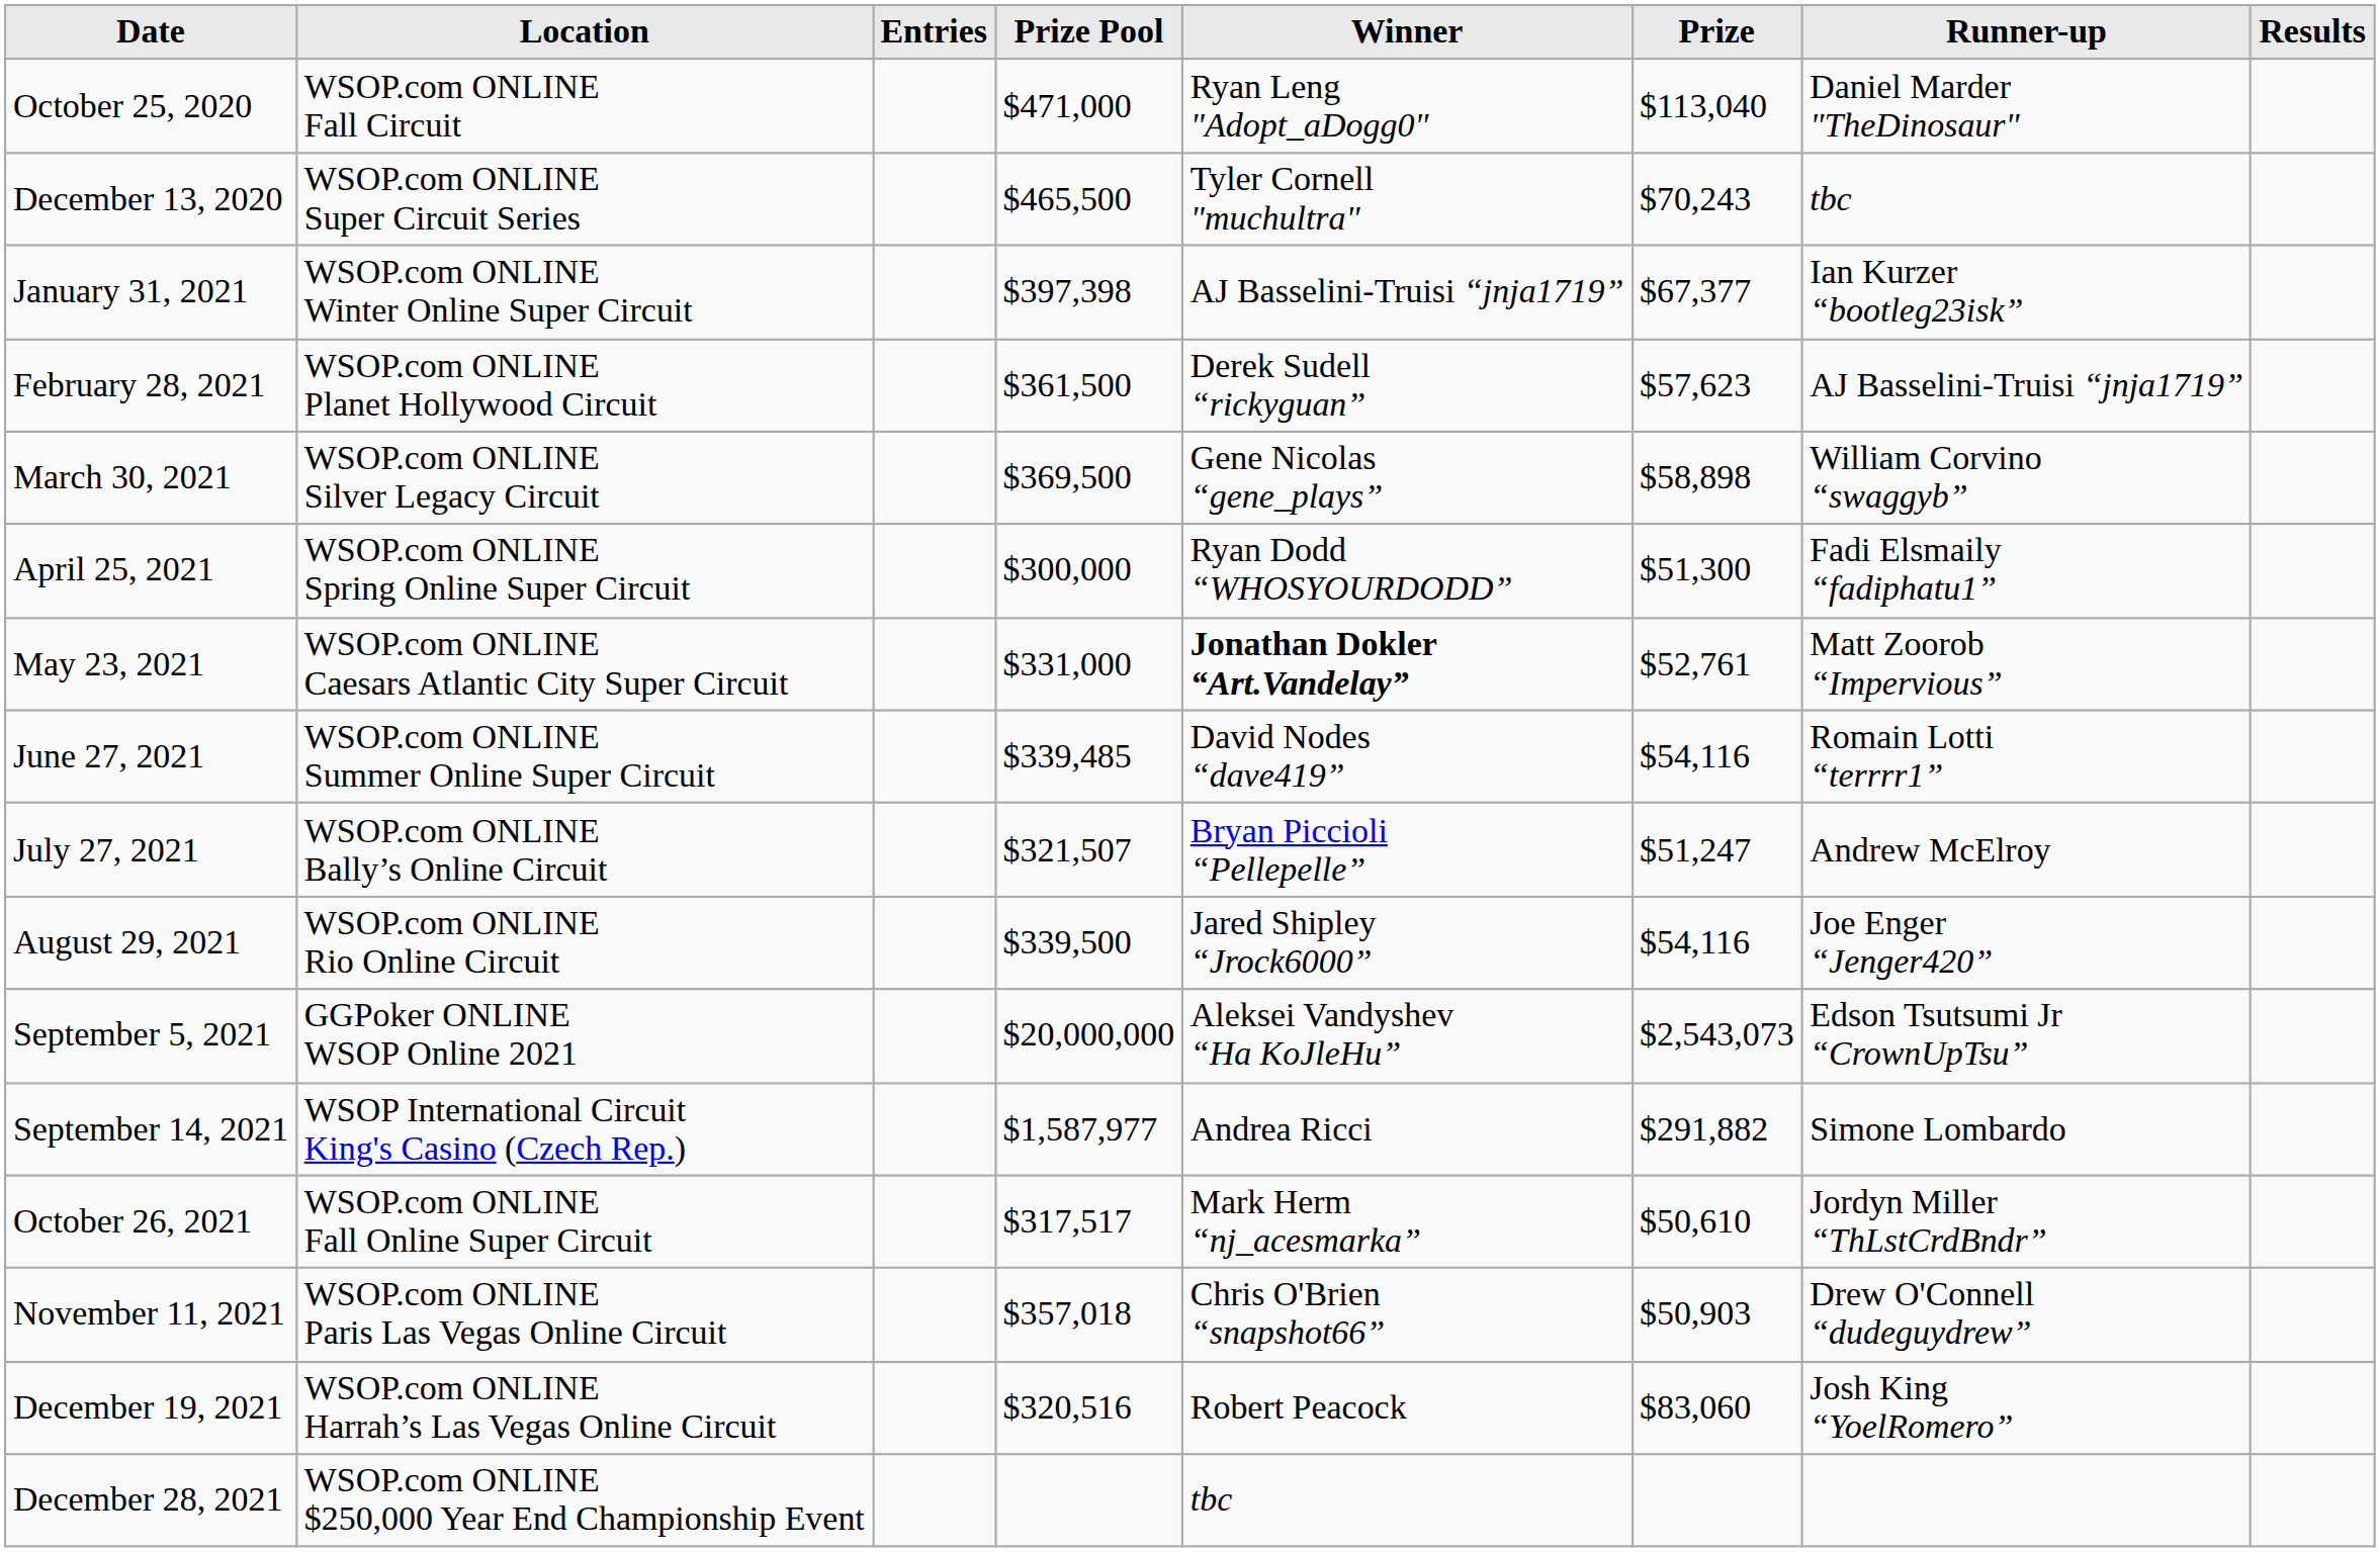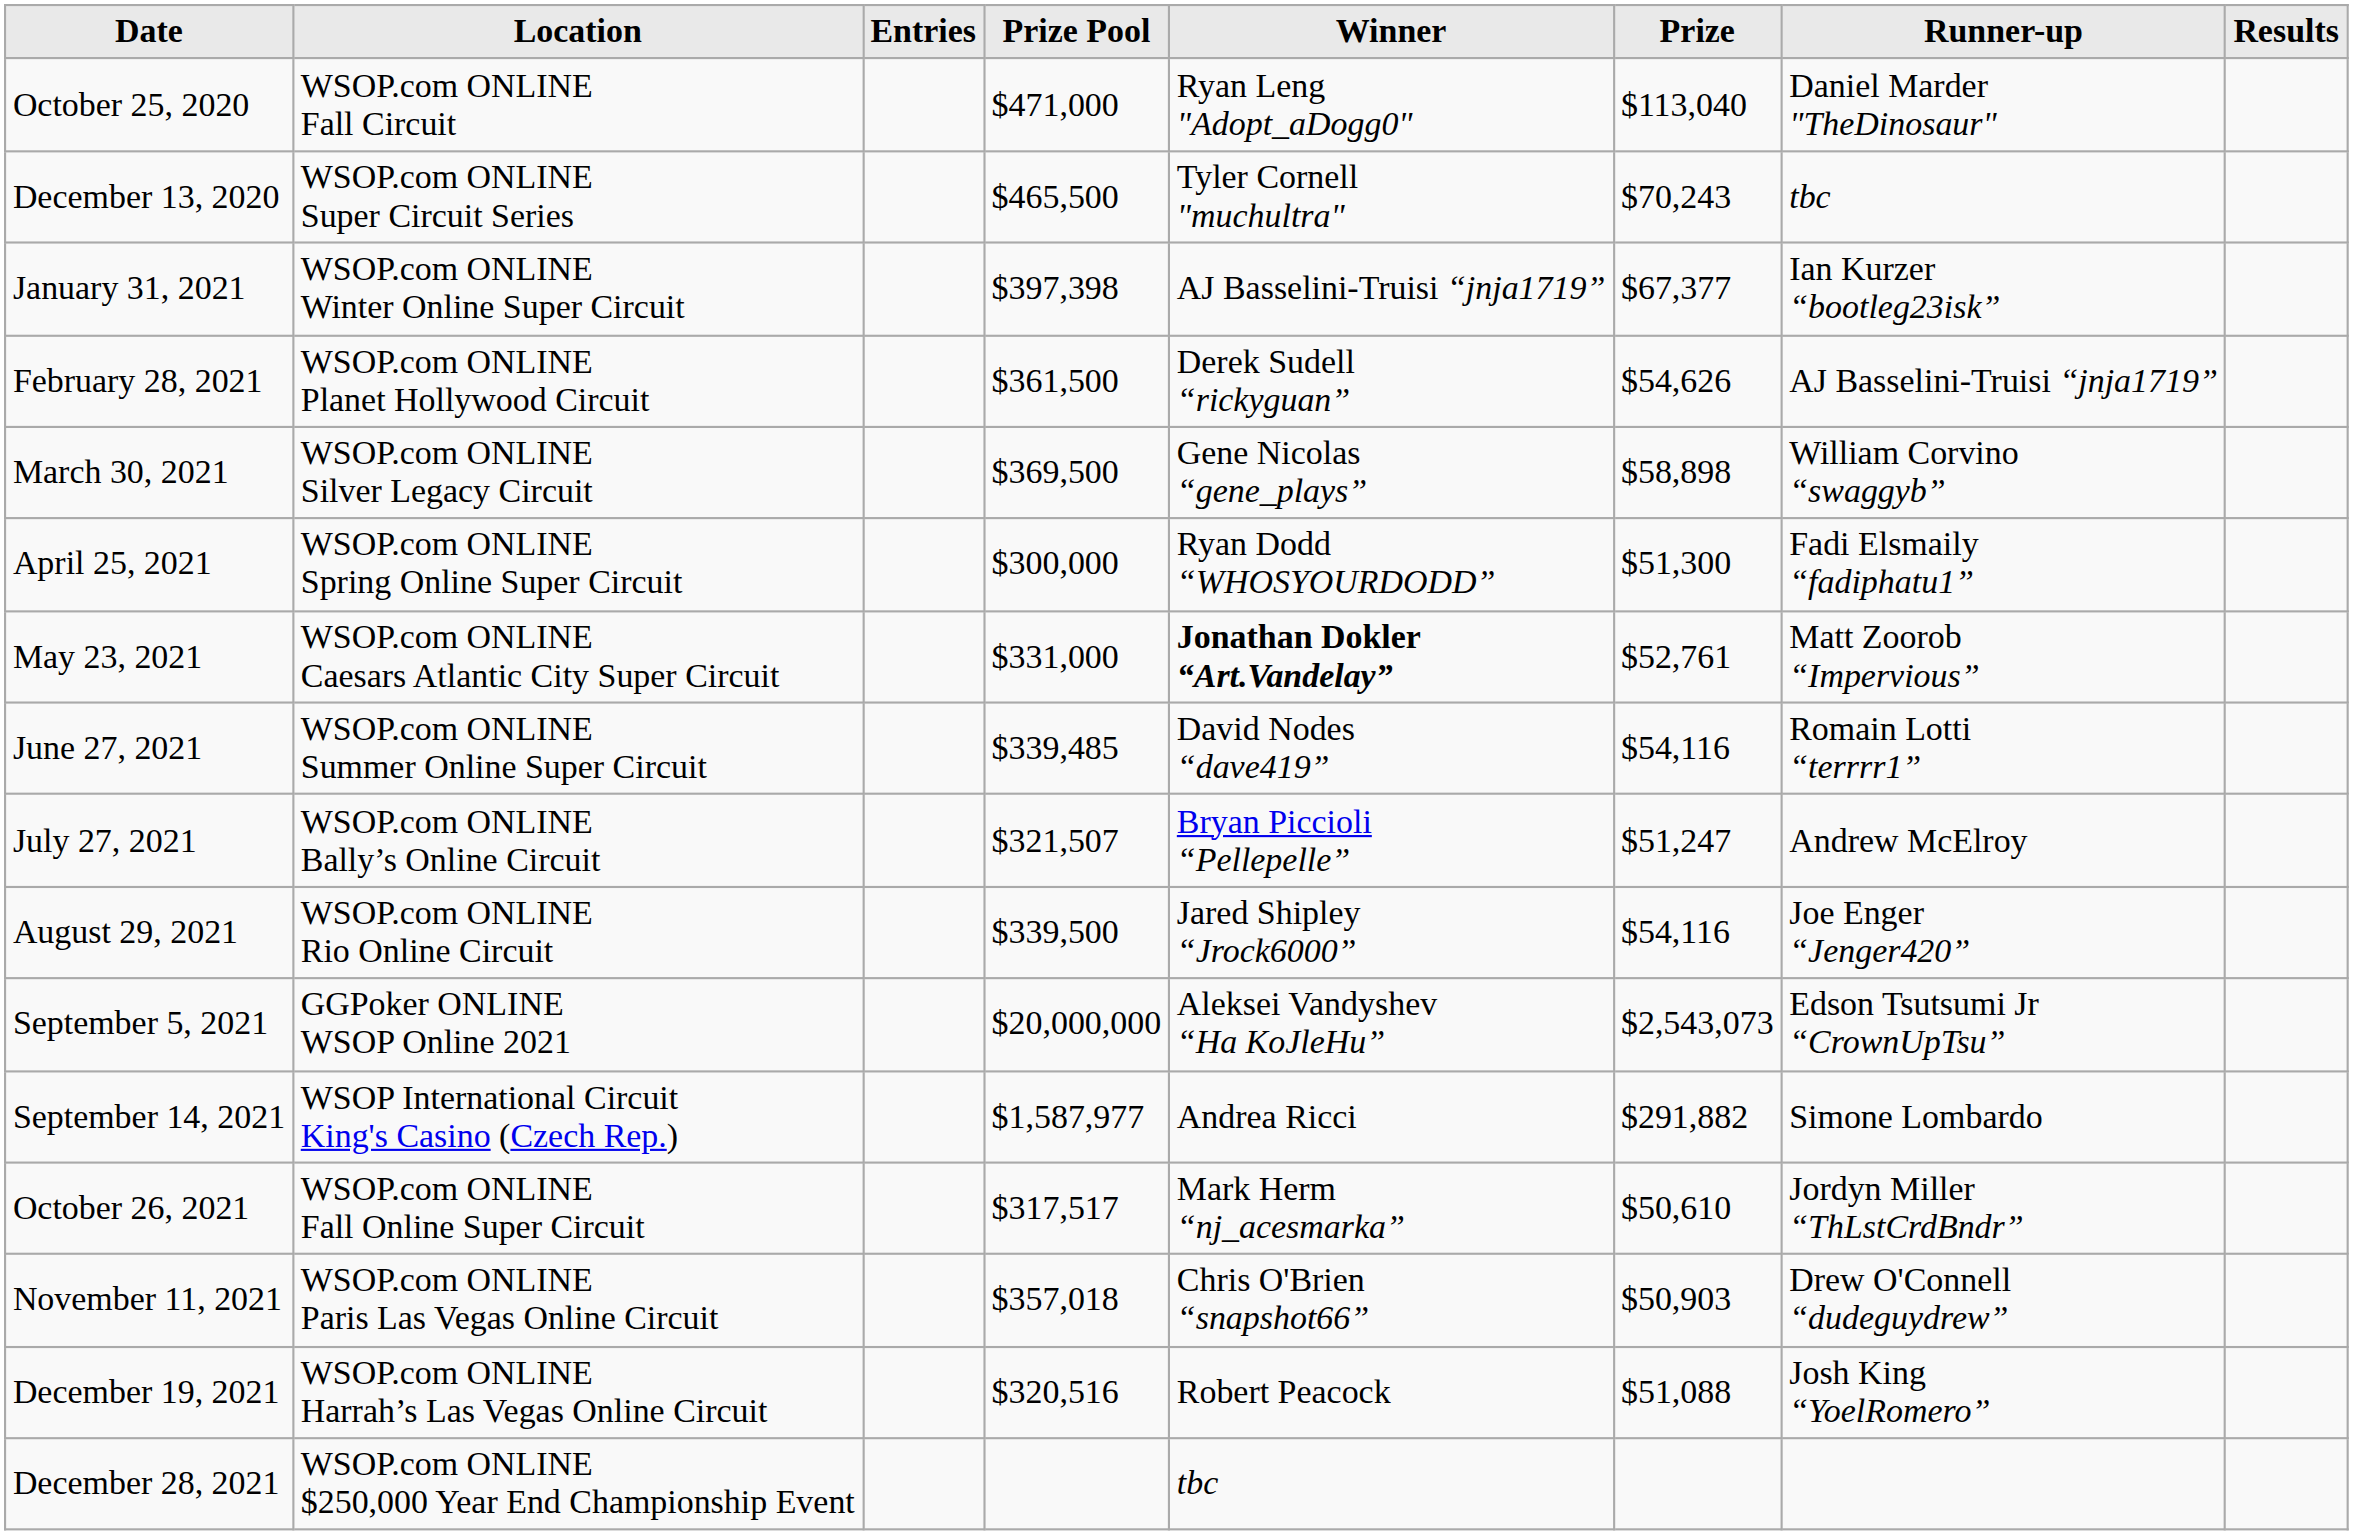 <table class="wikitable">
 <tr>
 <th style="background: #E9E9E9;">Date</th>
 <th style="background: #E9E9E9;">Location</th>
 <th style="background: #E9E9E9;">Entries</th>
 <th style="background: #E9E9E9;">Prize Pool</th>
 <th style="background: #E9E9E9;">Winner</th>
 <th style="background: #E9E9E9;">Prize</th>
 <th style="background: #E9E9E9;">Runner-up</th>
 <th style="background: #E9E9E9;">Results</th>
 </tr>
 <tr>
 <td>October 25, 2020</td>
 <td>WSOP.com ONLINE<br>Fall Circuit</td>
 <td></td>
 <td>$471,000</td>
 <td> Ryan Leng<br><em>"Adopt_aDogg0"</em></td>
 <td>$113,040</td>
 <td> Daniel Marder<br><em>"TheDinosaur"</em></td>
 <td></td>
 </tr>
 <tr>
 <td>December 13, 2020</td>
 <td>WSOP.com ONLINE<br>Super Circuit Series</td>
 <td></td>
 <td>$465,500</td>
 <td> Tyler Cornell<br><em>"muchultra"</em></td>
 <td>$70,243</td>
 <td><em>tbc</em></td>
 <td></td>
 </tr>
 <tr>
 <td>January 31, 2021</td>
 <td>WSOP.com ONLINE<br>Winter Online Super Circuit</td>
 <td></td>
 <td>$397,398</td>
 <td> AJ Basselini-Truisi <em>“jnja1719”</em></td>
 <td>$67,377</td>
 <td> Ian Kurzer<br><em>“bootleg23isk”</em></td>
 <td><br></td>
 </tr>
 <tr>
 <td>February 28, 2021</td>
 <td>WSOP.com ONLINE<br>Planet Hollywood Circuit</td>
 <td></td>
 <td>$361,500</td>
 <td> Derek Sudell<br><em>“rickyguan”</em></td>
-<td>$57,623</td>
+<td>$54,626</td>
 <td> AJ Basselini-Truisi <em>“jnja1719”</em></td>
 <td><br></td>
 </tr>
 <tr>
 <td>March 30, 2021</td>
 <td>WSOP.com ONLINE<br>Silver Legacy Circuit</td>
 <td></td>
 <td>$369,500</td>
 <td> Gene Nicolas<br><em>“gene_plays”</em></td>
 <td>$58,898</td>
 <td> William Corvino<br><em>“swaggyb”</em></td>
 <td><br></td>
 </tr>
 <tr>
 <td>April 25, 2021</td>
 <td>WSOP.com ONLINE<br>Spring Online Super Circuit</td>
 <td></td>
 <td>$300,000</td>
 <td> Ryan Dodd<br><em>“WHOSYOURDODD”</em></td>
 <td>$51,300</td>
 <td> Fadi Elsmaily<br><em>“fadiphatu1”</em></td>
 <td><br></td>
 </tr>
 <tr>
 <td>May 23, 2021</td>
 <td>WSOP.com ONLINE<br>Caesars Atlantic City Super Circuit</td>
 <td></td>
 <td>$331,000</td>
 <td><strong> Jonathan Dokler<br><em>“Art.Vandelay”</em></strong></td>
 <td>$52,761</td>
 <td> Matt Zoorob<br><em>“Impervious”</em></td>
 <td><br></td>
 </tr>
 <tr>
 <td>June 27, 2021</td>
 <td>WSOP.com ONLINE<br>Summer Online Super Circuit</td>
 <td></td>
 <td>$339,485</td>
 <td> David Nodes<br><em>“dave419”</em></td>
 <td>$54,116</td>
 <td> Romain Lotti<br><em>“terrrr1”</em></td>
 <td><br></td>
 </tr>
 <tr>
 <td>July 27, 2021</td>
 <td>WSOP.com ONLINE<br>Bally’s Online Circuit</td>
 <td></td>
 <td>$321,507</td>
 <td> <a href='#'>Bryan Piccioli</a><br><em>“Pellepelle”</em></td>
 <td>$51,247</td>
 <td> Andrew McElroy</td>
 <td><br></td>
 </tr>
 <tr>
 <td>August 29, 2021</td>
 <td>WSOP.com ONLINE<br>Rio Online Circuit</td>
 <td></td>
 <td>$339,500</td>
 <td> Jared Shipley<br><em>“Jrock6000”</em></td>
 <td>$54,116</td>
 <td> Joe Enger<br><em>“Jenger420”</em></td>
 <td><br></td>
 </tr>
 <tr>
 <td>September 5, 2021</td>
 <td>GGPoker ONLINE<br>WSOP Online 2021</td>
 <td></td>
 <td>$20,000,000</td>
 <td> Aleksei Vandyshev<br><em>“Ha KoJleHu”</em></td>
 <td>$2,543,073</td>
 <td> Edson Tsutsumi Jr<br><em>“CrownUpTsu”</em></td>
 <td></td>
 </tr>
 <tr>
 <td>September 14, 2021</td>
 <td>WSOP International Circuit<br><a href='#'>King's Casino</a> (<a href='#'>Czech Rep.</a>)</td>
 <td></td>
 <td>$1,587,977</td>
 <td> Andrea Ricci</td>
 <td>$291,882</td>
 <td> Simone Lombardo</td>
 <td></td>
 </tr>
 <tr>
 <td>October 26, 2021</td>
 <td>WSOP.com ONLINE<br>Fall Online Super Circuit</td>
 <td></td>
 <td>$317,517</td>
 <td> Mark Herm<br><em>“nj_acesmarka”</em></td>
 <td>$50,610</td>
 <td> Jordyn Miller<br><em>“ThLstCrdBndr”</em></td>
 <td><br></td>
 </tr>
 <tr>
 <td>November 11, 2021</td>
 <td>WSOP.com ONLINE<br>Paris Las Vegas Online Circuit</td>
 <td></td>
 <td>$357,018</td>
 <td> Chris O'Brien<br><em>“snapshot66”</em></td>
 <td>$50,903</td>
 <td> Drew O'Connell<br><em>“dudeguydrew”</em></td>
 <td><br></td>
 </tr>
 <tr>
 <td>December 19, 2021</td>
 <td>WSOP.com ONLINE<br>Harrah’s Las Vegas Online Circuit</td>
 <td></td>
 <td>$320,516</td>
 <td> Robert Peacock</td>
-<td>$83,060</td>
+<td>$51,088</td>
 <td> Josh King<br><em>“YoelRomero”</em></td>
 <td></td>
 </tr>
 <tr>
 <td>December 28, 2021</td>
 <td>WSOP.com ONLINE<br>$250,000 Year End Championship Event</td>
 <td></td>
 <td></td>
 <td><em>tbc</em></td>
 <td></td>
 <td></td>
 <td></td>
 </tr>
 </table>
